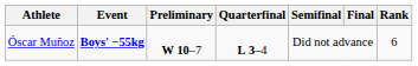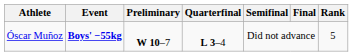 <table class="wikitable" style="text-align:left; font-size:90%">
 <tr>
 <th>Athlete</th>
 <th>Event</th>
 <th>Preliminary</th>
 <th>Quarterfinal</th>
 <th>Semifinal</th>
 <th>Final</th>
 <th>Rank</th>
 </tr>
 <tr>
 <td><a href='#'>Óscar Muñoz</a></td>
 <td><strong><a href='#'>Boys' −55kg</a></strong></td>
 <td align=center> <br> <strong>W</strong> <strong>10</strong>–7</td>
 <td align=center> <br> <strong>L</strong> <strong>3</strong>–4</td>
 <td align=center colspan=2>Did not advance</td>
-<td align=center>6</td>
+<td align=center>5</td>
 </tr>
 </table>
